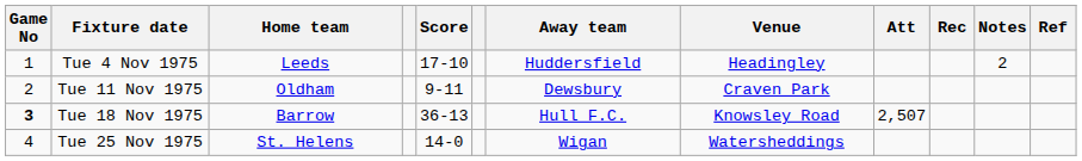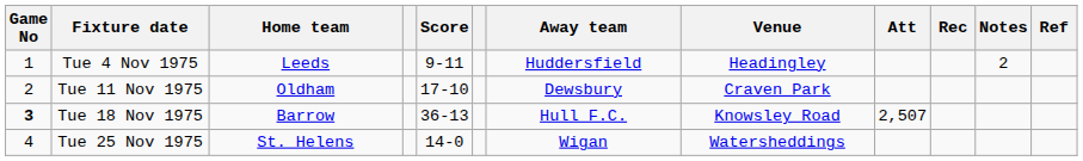 <table class="wikitable" style="text-align:center;">
 <tr>
 <th width=20 abbr="No">Game No</th>
 <th width=120 abbr="Date">Fixture date</th>
 <th width=150 abbr="Home team">Home team</th>
 <th width=5 abbr="space"></th>
 <th width=20 abbr="Score">Score</th>
 <th width=5 abbr="space"></th>
 <th width=150 abbr="Away team">Away team</th>
 <th width=150 abbr="Venue">Venue</th>
 <th width=30 abbr="Att">Att</th>
 <th width=30 abbr="Rec">Rec</th>
 <th width=20 abbr="Notes">Notes</th>
 <th width=30 abbr="Ref">Ref</th>
 </tr>
 <tr>
 <td>1</td>
 <td>Tue 4 Nov 1975</td>
 <td><a href='#'>Leeds</a></td>
 <td></td>
-<td>17-10</td>
+<td>9-11</td>
 <td></td>
 <td><a href='#'>Huddersfield</a></td>
 <td><a href='#'>Headingley</a></td>
 <td></td>
 <td></td>
 <td>2</td>
 <td></td>
 </tr>
 <tr>
 <td>2</td>
 <td>Tue 11 Nov 1975</td>
 <td><a href='#'>Oldham</a></td>
 <td></td>
-<td>9-11</td>
+<td>17-10</td>
 <td></td>
 <td><a href='#'>Dewsbury</a></td>
 <td><a href='#'>Craven Park</a></td>
 <td></td>
 <td></td>
 <td></td>
 <td></td>
 </tr>
 <tr>
 <td><strong>3</strong></td>
 <td>Tue 18 Nov 1975</td>
 <td><a href='#'>Barrow</a></td>
 <td></td>
 <td>36-13</td>
 <td></td>
 <td><a href='#'>Hull F.C.</a></td>
 <td><a href='#'>Knowsley Road</a></td>
 <td>2,507</td>
 <td></td>
 <td></td>
 <td></td>
 </tr>
 <tr>
 <td>4</td>
 <td>Tue 25 Nov 1975</td>
 <td><a href='#'>St. Helens</a></td>
 <td></td>
 <td>14-0</td>
 <td></td>
 <td><a href='#'>Wigan</a></td>
 <td><a href='#'>Watersheddings</a></td>
 <td></td>
 <td></td>
 <td></td>
 <td></td>
 </tr>
 </table>
